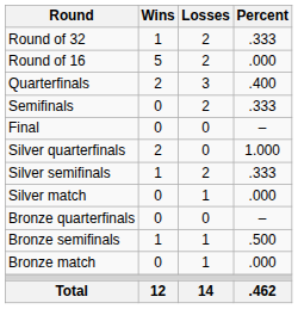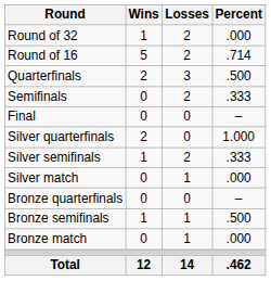 <table class=wikitable>
 <tr>
 <th>Round</th>
 <th>Wins</th>
 <th>Losses</th>
 <th>Percent</th>
 </tr>
 <tr align=center>
 <td align=left>Round of 32</td>
 <td>1</td>
 <td>2</td>
-<td>.333</td>
+<td>.000</td>
 </tr>
 <tr align=center>
 <td align=left>Round of 16</td>
 <td>5</td>
 <td>2</td>
-<td>.000</td>
+<td>.714</td>
 </tr>
 <tr align=center>
 <td align=left>Quarterfinals</td>
 <td>2</td>
 <td>3</td>
-<td>.400</td>
+<td>.500</td>
 </tr>
 <tr align=center>
 <td align=left>Semifinals</td>
 <td>0</td>
 <td>2</td>
 <td>.333</td>
 </tr>
 <tr align=center>
 <td align=left>Final</td>
 <td>0</td>
 <td>0</td>
 <td>–</td>
 </tr>
 <tr align=center>
 <td align=left>Silver quarterfinals</td>
 <td>2</td>
 <td>0</td>
 <td>1.000</td>
 </tr>
 <tr align=center>
 <td align=left>Silver semifinals</td>
 <td>1</td>
 <td>2</td>
 <td>.333</td>
 </tr>
 <tr align=center>
 <td align=left>Silver match</td>
 <td>0</td>
 <td>1</td>
 <td>.000</td>
 </tr>
 <tr align=center>
 <td align=left>Bronze quarterfinals</td>
 <td>0</td>
 <td>0</td>
 <td>–</td>
 </tr>
 <tr align=center>
 <td align=left>Bronze semifinals</td>
 <td>1</td>
 <td>1</td>
 <td>.500</td>
 </tr>
 <tr align=center>
 <td align=left>Bronze match</td>
 <td>0</td>
 <td>1</td>
 <td>.000</td>
 </tr>
 <tr>
 <td colspan=4 bgcolor=lightgray></td>
 </tr>
 <tr>
 <th>Total</th>
 <th>12</th>
 <th>14</th>
 <th>.462</th>
 </tr>
 </table>
